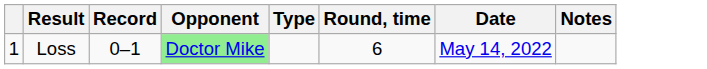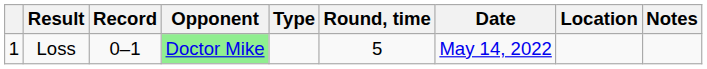 <table class="wikitable" style="text-align:center">
 <tr>
 <th></th>
 <th>Result</th>
 <th>Record</th>
 <th>Opponent</th>
 <th>Type</th>
 <th>Round, time</th>
 <th>Date</th>
+<th>Location</th>
 <th>Notes</th>
 </tr>
 <tr>
 <td>1</td>
 <td>Loss</td>
 <td>0–1</td>
 <td style="background: lightgreen; text-align:left;"><a href='#'>Doctor Mike</a></td>
 <td></td>
-<td>6</td>
+<td>5</td>
 <td><a href='#'>May 14, 2022</a></td>
+<td style="text-align:left;"></td>
 <td></td>
 </tr>
 </table>
